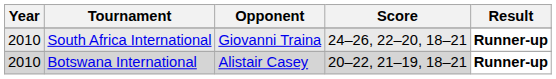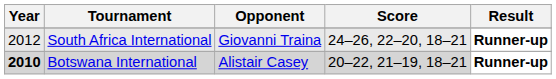 <table class="sortable wikitable" style="font-size: 90%;">
 <tr>
 <th>Year</th>
 <th>Tournament</th>
 <th>Opponent</th>
 <th>Score</th>
 <th>Result</th>
 </tr>
 <tr>
 </tr>
 <tr style="background:#E9E9E9">
-<td align="center">2010</td>
+<td align="center">2012</td>
 <td align="left"><a href='#'>South Africa International</a></td>
 <td align="left"> <a href='#'>Giovanni Traina</a></td>
 <td align="left">24–26, 22–20, 18–21</td>
 <td style="text-align:left; background:white"> <strong>Runner-up</strong></td>
 </tr>
 <tr>
 </tr>
 <tr style="background:#D5D5D5">
-<td align="center">2010</td>
+<td align="center"><strong>2010</strong></td>
 <td align="left"><a href='#'>Botswana International</a></td>
 <td align="left"> <a href='#'>Alistair Casey</a></td>
 <td align="left">20–22, 21–19, 18–21</td>
 <td style="text-align:left; background:white"> <strong>Runner-up</strong></td>
 </tr>
 </table>
